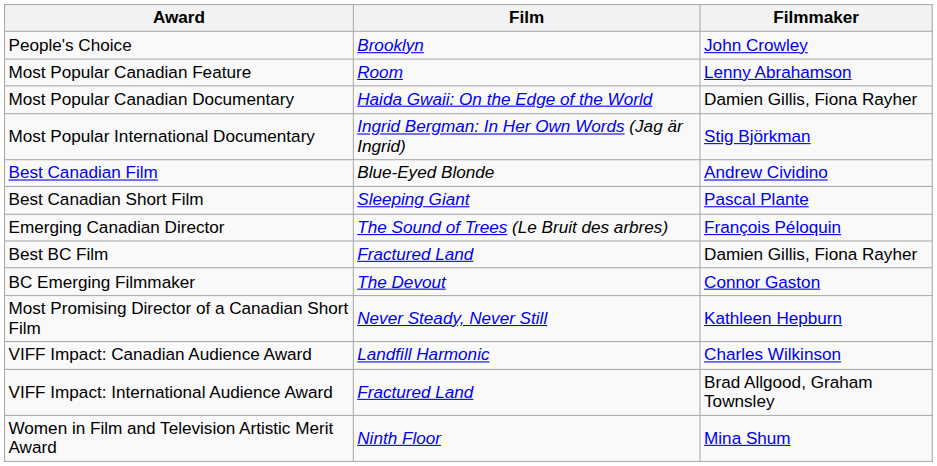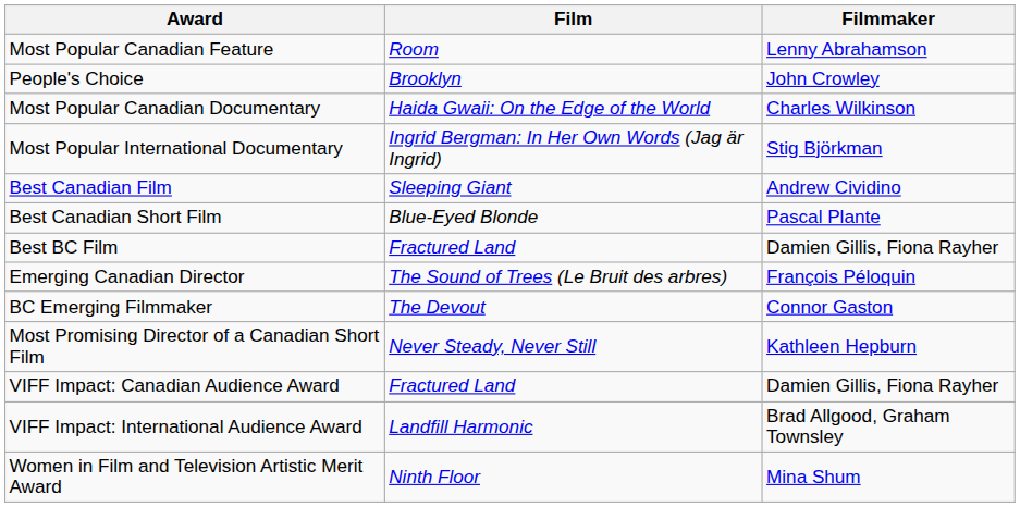 <table class="wikitable">
 <tr>
 <th>Award</th>
 <th>Film</th>
 <th>Filmmaker</th>
 </tr>
 <tr>
+<td>Most Popular Canadian Feature</td>
+<td><em><a href='#'>Room</a></em></td>
+<td><a href='#'>Lenny Abrahamson</a></td>
+</tr>
+<tr>
 <td>People's Choice</td>
 <td><em><a href='#'>Brooklyn</a></em></td>
 <td><a href='#'>John Crowley</a></td>
 </tr>
 <tr>
-<td>Most Popular Canadian Feature</td>
-<td><em><a href='#'>Room</a></em></td>
-<td><a href='#'>Lenny Abrahamson</a></td>
-</tr>
-<tr>
 <td>Most Popular Canadian Documentary</td>
 <td><em><a href='#'>Haida Gwaii: On the Edge of the World</a></em></td>
-<td>Damien Gillis, Fiona Rayher</td>
+<td><a href='#'>Charles Wilkinson</a></td>
 </tr>
 <tr>
 <td>Most Popular International Documentary</td>
 <td><em><a href='#'>Ingrid Bergman: In Her Own Words</a> (Jag är Ingrid)</em></td>
 <td><a href='#'>Stig Björkman</a></td>
 </tr>
 <tr>
 <td><a href='#'>Best Canadian Film</a></td>
-<td><em>Blue-Eyed Blonde</em></td>
+<td><em><a href='#'>Sleeping Giant</a></em></td>
 <td><a href='#'>Andrew Cividino</a></td>
 </tr>
 <tr>
 <td>Best Canadian Short Film</td>
-<td><em><a href='#'>Sleeping Giant</a></em></td>
+<td><em>Blue-Eyed Blonde</em></td>
 <td><a href='#'>Pascal Plante</a></td>
+</tr>
+<tr>
+<td>Best BC Film</td>
+<td><em><a href='#'>Fractured Land</a></em></td>
+<td>Damien Gillis, Fiona Rayher</td>
 </tr>
 <tr>
 <td>Emerging Canadian Director</td>
 <td><em><a href='#'>The Sound of Trees</a> (Le Bruit des arbres)</em></td>
 <td><a href='#'>François Péloquin</a></td>
-</tr>
-<tr>
-<td>Best BC Film</td>
-<td><em><a href='#'>Fractured Land</a></em></td>
-<td>Damien Gillis, Fiona Rayher</td>
 </tr>
 <tr>
 <td>BC Emerging Filmmaker</td>
 <td><em><a href='#'>The Devout</a></em></td>
 <td><a href='#'>Connor Gaston</a></td>
 </tr>
 <tr>
 <td>Most Promising Director of a Canadian Short Film</td>
 <td><em><a href='#'>Never Steady, Never Still</a></em></td>
 <td><a href='#'>Kathleen Hepburn</a></td>
 </tr>
 <tr>
 <td>VIFF Impact: Canadian Audience Award</td>
-<td><em><a href='#'>Landfill Harmonic</a></em></td>
-<td><a href='#'>Charles Wilkinson</a></td>
+<td><em><a href='#'>Fractured Land</a></em></td>
+<td>Damien Gillis, Fiona Rayher</td>
 </tr>
 <tr>
 <td>VIFF Impact: International Audience Award</td>
-<td><em><a href='#'>Fractured Land</a></em></td>
+<td><em><a href='#'>Landfill Harmonic</a></em></td>
 <td>Brad Allgood, Graham Townsley</td>
 </tr>
 <tr>
 <td>Women in Film and Television Artistic Merit Award</td>
 <td><em><a href='#'>Ninth Floor</a></em></td>
 <td><a href='#'>Mina Shum</a></td>
 </tr>
 </table>
